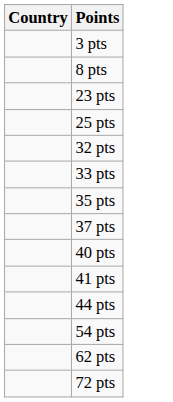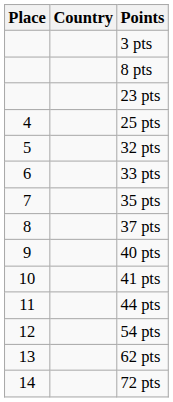 <table class=wikitable>
 <tr>
+<th>Place</th>
 <th>Country</th>
 <th>Points</th>
 </tr>
 <tr>
+<td align=center></td>
 <td></td>
 <td>3 pts</td>
 </tr>
 <tr>
+<td align=center></td>
 <td></td>
 <td>8 pts</td>
 </tr>
 <tr>
+<td align=center></td>
 <td></td>
 <td>23 pts</td>
 </tr>
 <tr>
+<td align=center>4</td>
 <td></td>
 <td>25 pts</td>
 </tr>
 <tr>
+<td align=center>5</td>
 <td></td>
 <td>32 pts</td>
 </tr>
 <tr>
+<td align=center>6</td>
 <td></td>
 <td>33 pts</td>
 </tr>
 <tr>
+<td align=center>7</td>
 <td></td>
 <td>35 pts</td>
 </tr>
 <tr>
+<td align=center>8</td>
 <td></td>
 <td>37 pts</td>
 </tr>
 <tr>
+<td align=center>9</td>
 <td></td>
 <td>40 pts</td>
 </tr>
 <tr>
+<td align=center>10</td>
 <td></td>
 <td>41 pts</td>
 </tr>
 <tr>
+<td align=center>11</td>
 <td></td>
 <td>44 pts</td>
 </tr>
 <tr>
+<td align=center>12</td>
 <td></td>
 <td>54 pts</td>
 </tr>
 <tr>
+<td align=center>13</td>
 <td></td>
 <td>62 pts</td>
 </tr>
 <tr>
+<td align=center>14</td>
 <td></td>
 <td>72 pts</td>
 </tr>
 </table>
